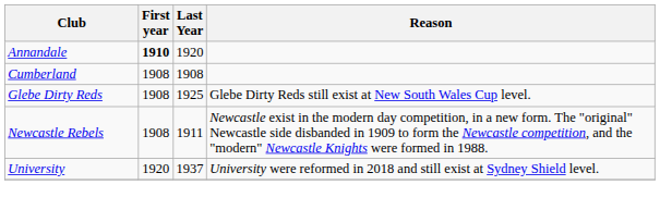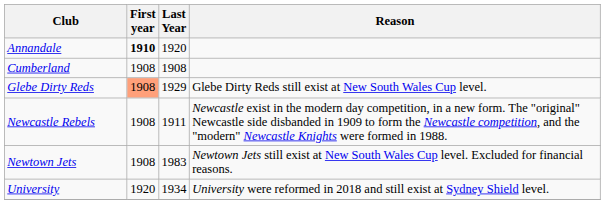 <table class="wikitable sortable">
 <tr>
 <th scope="col" width="150px">Club</th>
 <th scope="col" width="30px">First year</th>
 <th scope="col" width="30px">Last Year</th>
 <th scope="col" width="520px">Reason</th>
 </tr>
 <tr>
 <td><em><a href='#'>Annandale</a></em></td>
 <td align="center"><strong>1910</strong></td>
 <td align="center">1920</td>
 <td></td>
 </tr>
 <tr>
 <td><em><a href='#'>Cumberland</a></em></td>
 <td align="center">1908</td>
 <td align="center">1908</td>
 <td></td>
 </tr>
 <tr>
 <td><em><a href='#'>Glebe Dirty Reds</a></em></td>
-<td align="center">1908</td>
-<td align="center">1925</td>
+<td align="center" style="background: lightsalmon;">1908</td>
+<td align="center">1929</td>
 <td>Glebe Dirty Reds still exist at <a href='#'>New South Wales Cup</a> level.</td>
 </tr>
 <tr>
 <td><em><a href='#'>Newcastle Rebels</a></em></td>
 <td align="center">1908</td>
 <td align="center">1911</td>
 <td><em>Newcastle</em> exist in the modern day competition, in a new form. The "original" Newcastle side disbanded in 1909 to form the <em><a href='#'>Newcastle competition</a></em>, and the "modern" <em><a href='#'>Newcastle Knights</a></em> were formed in 1988.</td>
 </tr>
 <tr>
+<td><em><a href='#'>Newtown Jets</a></em></td>
+<td align="center">1908</td>
+<td align="center">1983</td>
+<td><em>Newtown Jets</em> still exist at <a href='#'>New South Wales Cup</a> level. Excluded for financial reasons.</td>
+</tr>
+<tr>
 <td><em><a href='#'>University</a></em></td>
 <td align="center">1920</td>
-<td align="center">1937</td>
+<td align="center">1934</td>
 <td><em>University</em> were reformed in 2018 and still exist at <a href='#'>Sydney Shield</a> level.</td>
 </tr>
 <tr>
 </tr>
 </table>
